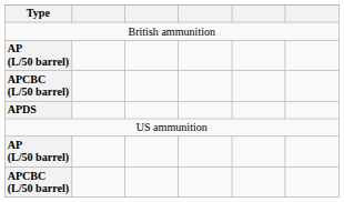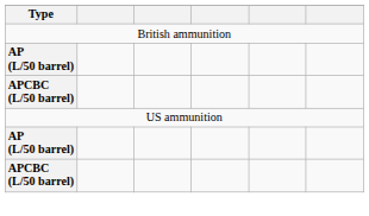 <table class="wikitable">
 <tr>
 </tr>
 <tr style="vertical-align:top; text-align:center">
 <th width="20%">Type</th>
 <th></th>
 <th></th>
 <th></th>
 <th></th>
 <th></th>
 </tr>
 <tr style="vertical-align:top; text-align:center;">
 <td colspan="6">British ammunition</td>
 </tr>
 <tr style="vertical-align:top; text-align:center;">
 <th style="text-align:left">AP<br>(L/50 barrel)</th>
 <td></td>
 <td></td>
 <td></td>
 <td></td>
 <td></td>
 </tr>
 <tr style="vertical-align:top; text-align:center;">
 <th style="text-align:left">APCBC<br>(L/50 barrel)</th>
 <td></td>
 <td></td>
 <td></td>
 <td></td>
 <td></td>
 </tr>
 <tr style="vertical-align:top; text-align:center;">
-<th style="text-align:left">APDS </th>
-<td></td>
-<td></td>
-<td></td>
-<td></td>
-<td></td>
-</tr>
-<tr style="vertical-align:top; text-align:center;">
 <td colspan="6">US ammunition</td>
 </tr>
 <tr style="vertical-align:top; text-align:center;">
 <th style="text-align:left">AP<br>(L/50 barrel)</th>
 <td></td>
 <td></td>
 <td></td>
 <td></td>
 <td></td>
 </tr>
 <tr style="vertical-align:top; text-align:center;">
 <th style="text-align:left">APCBC<br>(L/50 barrel)</th>
 <td></td>
 <td></td>
 <td></td>
 <td></td>
 <td></td>
 </tr>
 </table>
